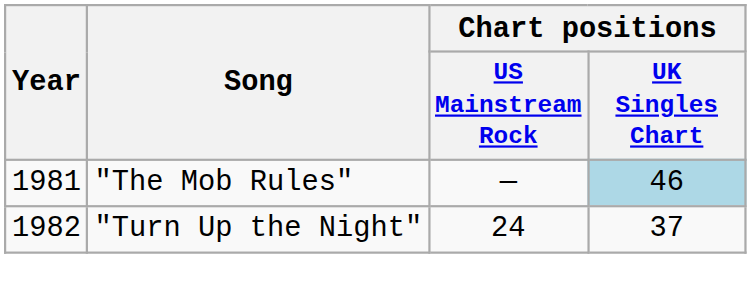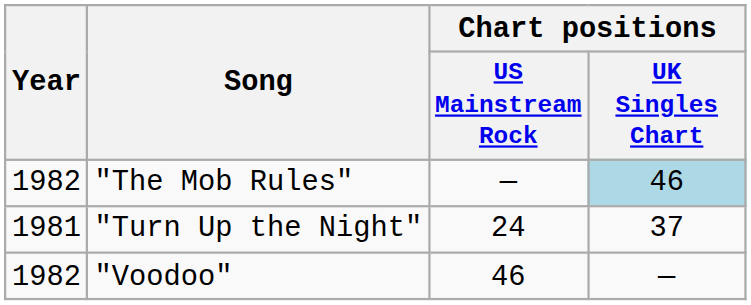 <table class="wikitable">
 <tr>
 <th rowspan="2">Year</th>
 <th rowspan="2">Song</th>
 <th colspan="2">Chart positions</th>
 </tr>
 <tr>
 <th style="width:6em;font-size:85%;line-height:1.3"><a href='#'>US<br>Mainstream Rock</a></th>
 <th style="width:6em;font-size:85%;line-height:1.3"><a href='#'>UK<br>Singles Chart</a></th>
 </tr>
 <tr>
-<td>1981</td>
+<td>1982</td>
 <td>"The Mob Rules"</td>
 <td style="text-align:center">—</td>
 <td style="background: lightblue; text-align:center">46</td>
 </tr>
 <tr>
-<td>1982</td>
+<td>1981</td>
 <td>"Turn Up the Night"</td>
 <td style="text-align:center">24</td>
 <td style="text-align:center">37</td>
 </tr>
+<tr>
+<td>1982</td>
+<td>"Voodoo"</td>
+<td style="text-align:center">46</td>
+<td style="text-align:center">—</td>
+</tr>
 </table>
